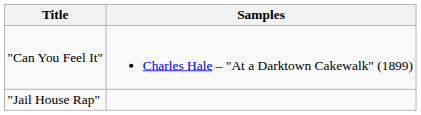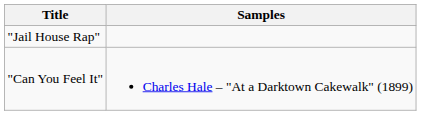 <table class="wikitable">
 <tr>
 <th>Title</th>
 <th>Samples</th>
 </tr>
 <tr>
+<td>"Jail House Rap"</td>
+<td></td>
+</tr>
+<tr>
 <td>"Can You Feel It"</td>
 <td {{smalldiv><br><ul><li><a href='#'>Charles Hale</a> – "At a Darktown Cakewalk" (1899)</li></ul></td>
 </tr>
-<tr>
-<td>"Jail House Rap"</td>
-<td></td>
-</tr>
 </table>
